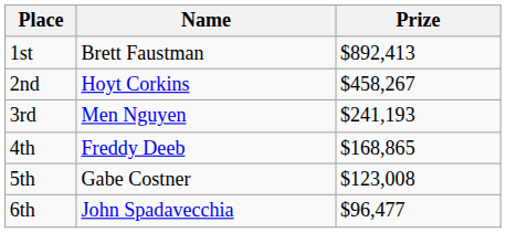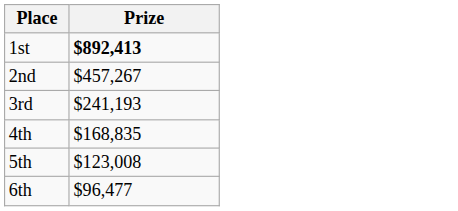 <table class="wikitable">
 <tr>
 <th width="50">Place</th>
-<th width="200">Name</th>
 <th width="125">Prize</th>
 </tr>
 <tr>
 <td>1st</td>
-<td>Brett Faustman</td>
-<td>$892,413</td>
+<td><strong>$892,413</strong></td>
 </tr>
 <tr>
 <td>2nd</td>
-<td><a href='#'>Hoyt Corkins</a></td>
-<td>$458,267</td>
+<td>$457,267</td>
 </tr>
 <tr>
 <td>3rd</td>
-<td><a href='#'>Men Nguyen</a></td>
 <td>$241,193</td>
 </tr>
 <tr>
 <td>4th</td>
-<td><a href='#'>Freddy Deeb</a></td>
-<td>$168,865</td>
+<td>$168,835</td>
 </tr>
 <tr>
 <td>5th</td>
-<td>Gabe Costner</td>
 <td>$123,008</td>
 </tr>
 <tr>
 <td>6th</td>
-<td><a href='#'>John Spadavecchia</a></td>
 <td>$96,477</td>
 </tr>
 </table>
